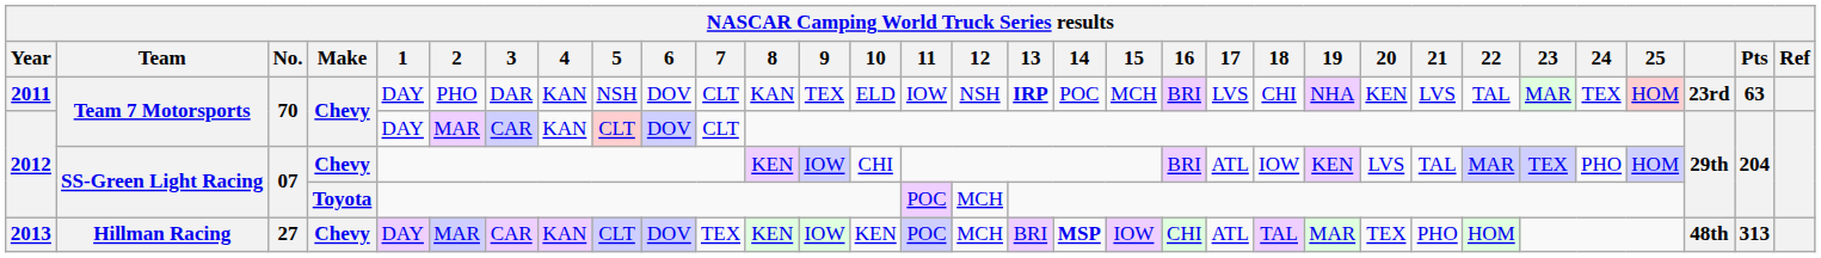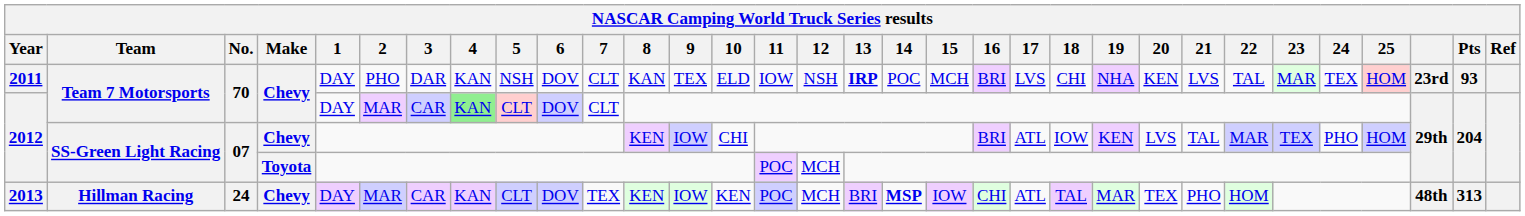 <table class="wikitable" style="text-align:center; font-size:75%">
 <tr>
 <th colspan=32><a href='#'>NASCAR Camping World Truck Series</a> results</th>
 </tr>
 <tr>
 <th>Year</th>
 <th>Team</th>
 <th>No.</th>
 <th>Make</th>
 <th>1</th>
 <th>2</th>
 <th>3</th>
 <th>4</th>
 <th>5</th>
 <th>6</th>
 <th>7</th>
 <th>8</th>
 <th>9</th>
 <th>10</th>
 <th>11</th>
 <th>12</th>
 <th>13</th>
 <th>14</th>
 <th>15</th>
 <th>16</th>
 <th>17</th>
 <th>18</th>
 <th>19</th>
 <th>20</th>
 <th>21</th>
 <th>22</th>
 <th>23</th>
 <th>24</th>
 <th>25</th>
 <th></th>
 <th>Pts</th>
 <th>Ref</th>
 </tr>
 <tr>
 <th><a href='#'>2011</a></th>
 <th rowspan=2><a href='#'>Team 7 Motorsports</a></th>
 <th rowspan=2>70</th>
 <th rowspan=2><a href='#'>Chevy</a></th>
 <td><a href='#'>DAY</a></td>
 <td><a href='#'>PHO</a></td>
 <td><a href='#'>DAR</a></td>
 <td><a href='#'>KAN</a></td>
 <td><a href='#'>NSH</a></td>
 <td><a href='#'>DOV</a></td>
 <td><a href='#'>CLT</a></td>
 <td><a href='#'>KAN</a></td>
 <td><a href='#'>TEX</a></td>
 <td><a href='#'>ELD</a></td>
 <td><a href='#'>IOW</a></td>
 <td><a href='#'>NSH</a></td>
 <td><strong><a href='#'>IRP</a></strong></td>
 <td><a href='#'>POC</a></td>
 <td><a href='#'>MCH</a></td>
 <td style="background:#EFCFFF;"><a href='#'>BRI</a><br></td>
 <td><a href='#'>LVS</a></td>
 <td><a href='#'>CHI</a></td>
 <td style="background:#EFCFFF;"><a href='#'>NHA</a><br></td>
 <td><a href='#'>KEN</a></td>
 <td><a href='#'>LVS</a></td>
 <td><a href='#'>TAL</a></td>
 <td style="background:#DFFFDF;"><a href='#'>MAR</a><br></td>
 <td><a href='#'>TEX</a></td>
 <td style="background:#FFCFCF;"><a href='#'>HOM</a><br></td>
 <th>23rd</th>
-<th>63</th>
+<th>93</th>
 <th></th>
 </tr>
 <tr>
 <th rowspan=3><a href='#'>2012</a></th>
 <td><a href='#'>DAY</a></td>
 <td style="background:#EFCFFF;"><a href='#'>MAR</a><br></td>
 <td style="background:#CFCFFF;"><a href='#'>CAR</a><br></td>
-<td><a href='#'>KAN</a></td>
+<td style="background: lightgreen;"><a href='#'>KAN</a></td>
 <td style="background:#FFCFCF;"><a href='#'>CLT</a><br></td>
 <td style="background:#CFCFFF;"><a href='#'>DOV</a><br></td>
 <td><a href='#'>CLT</a></td>
 <td colspan=18></td>
 <th rowspan=3>29th</th>
 <th rowspan=3>204</th>
 <th rowspan=3></th>
 </tr>
 <tr>
 <th rowspan=2><a href='#'>SS-Green Light Racing</a></th>
 <th rowspan=2>07</th>
 <th><a href='#'>Chevy</a></th>
 <td colspan=7></td>
 <td style="background:#EFCFFF;"><a href='#'>KEN</a><br></td>
 <td style="background:#CFCFFF;"><a href='#'>IOW</a><br></td>
 <td><a href='#'>CHI</a></td>
 <td colspan=5></td>
 <td style="background:#EFCFFF;"><a href='#'>BRI</a><br></td>
 <td><a href='#'>ATL</a></td>
 <td><a href='#'>IOW</a></td>
 <td style="background:#EFCFFF;"><a href='#'>KEN</a><br></td>
 <td><a href='#'>LVS</a></td>
 <td><a href='#'>TAL</a></td>
 <td style="background:#CFCFFF;"><a href='#'>MAR</a><br></td>
 <td style="background:#CFCFFF;"><a href='#'>TEX</a><br></td>
 <td><a href='#'>PHO</a></td>
 <td style="background:#CFCFFF;"><a href='#'>HOM</a><br></td>
 </tr>
 <tr>
 <th><a href='#'>Toyota</a></th>
 <td colspan=10></td>
 <td style="background:#EFCFFF;"><a href='#'>POC</a><br></td>
 <td><a href='#'>MCH</a></td>
 <td colspan=13></td>
 </tr>
 <tr>
 <th><a href='#'>2013</a></th>
 <th><a href='#'>Hillman Racing</a></th>
-<th>27</th>
+<th>24</th>
 <th><a href='#'>Chevy</a></th>
 <td style="background:#EFCFFF;"><a href='#'>DAY</a><br></td>
 <td style="background:#CFCFFF;"><a href='#'>MAR</a><br></td>
 <td style="background:#EFCFFF;"><a href='#'>CAR</a><br></td>
 <td style="background:#EFCFFF;"><a href='#'>KAN</a><br></td>
 <td style="background:#CFCFFF;"><a href='#'>CLT</a><br></td>
 <td style="background:#CFCFFF;"><a href='#'>DOV</a><br></td>
 <td><a href='#'>TEX</a></td>
 <td style="background:#DFFFDF;"><a href='#'>KEN</a><br></td>
 <td style="background:#DFFFDF;"><a href='#'>IOW</a><br></td>
 <td><a href='#'>KEN</a></td>
 <td style="background:#CFCFFF;"><a href='#'>POC</a><br></td>
 <td><a href='#'>MCH</a></td>
 <td style="background:#EFCFFF;"><a href='#'>BRI</a><br></td>
 <td><strong><a href='#'>MSP</a></strong></td>
 <td style="background:#EFCFFF;"><a href='#'>IOW</a><br></td>
 <td style="background:#DFFFDF;"><a href='#'>CHI</a><br></td>
 <td><a href='#'>ATL</a></td>
 <td style="background:#EFCFFF;"><a href='#'>TAL</a><br></td>
 <td style="background:#DFFFDF;"><a href='#'>MAR</a><br></td>
 <td><a href='#'>TEX</a></td>
 <td><a href='#'>PHO</a></td>
 <td style="background:#DFFFDF;"><a href='#'>HOM</a><br></td>
 <td colspan=3></td>
 <th>48th</th>
 <th>313</th>
 <th></th>
 </tr>
 </table>
